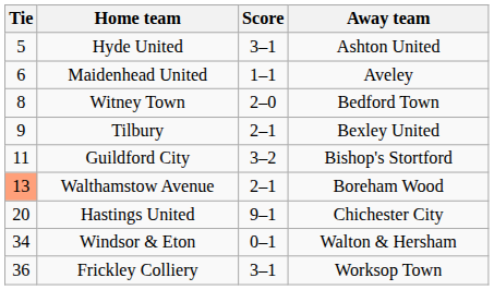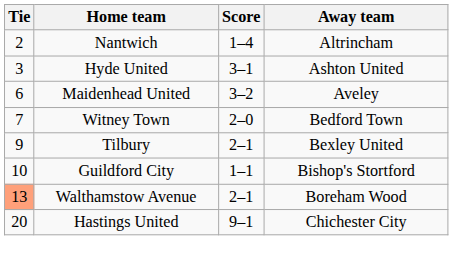 <table class="wikitable" style="text-align:center;">
 <tr>
 <th width=20>Tie</th>
 <th width=175>Home team</th>
 <th width=20>Score</th>
 <th width=175>Away team</th>
 </tr>
 <tr>
-<td>5</td>
+<td>2</td>
+<td>Nantwich</td>
+<td>1–4</td>
+<td>Altrincham</td>
+</tr>
+<tr>
+<td>3</td>
 <td>Hyde United</td>
 <td>3–1</td>
 <td>Ashton United</td>
 </tr>
 <tr>
 <td>6</td>
 <td>Maidenhead United</td>
-<td>1–1</td>
+<td>3–2</td>
 <td>Aveley</td>
 </tr>
 <tr>
-<td>8</td>
+<td>7</td>
 <td>Witney Town</td>
 <td>2–0</td>
 <td>Bedford Town</td>
 </tr>
 <tr>
 <td>9</td>
 <td>Tilbury</td>
 <td>2–1</td>
 <td>Bexley United</td>
 </tr>
 <tr>
-<td>11</td>
+<td>10</td>
 <td>Guildford City</td>
-<td>3–2</td>
+<td>1–1</td>
 <td>Bishop's Stortford</td>
 </tr>
 <tr>
 <td style="background: lightsalmon;">13</td>
 <td>Walthamstow Avenue</td>
 <td>2–1</td>
 <td>Boreham Wood</td>
 </tr>
 <tr>
 <td>20</td>
 <td>Hastings United</td>
 <td>9–1</td>
 <td>Chichester City</td>
 </tr>
-<tr>
-<td>34</td>
-<td>Windsor & Eton</td>
-<td>0–1</td>
-<td>Walton & Hersham</td>
-</tr>
-<tr>
-<td>36</td>
-<td>Frickley Colliery</td>
-<td>3–1</td>
-<td>Worksop Town</td>
-</tr>
 </table>
